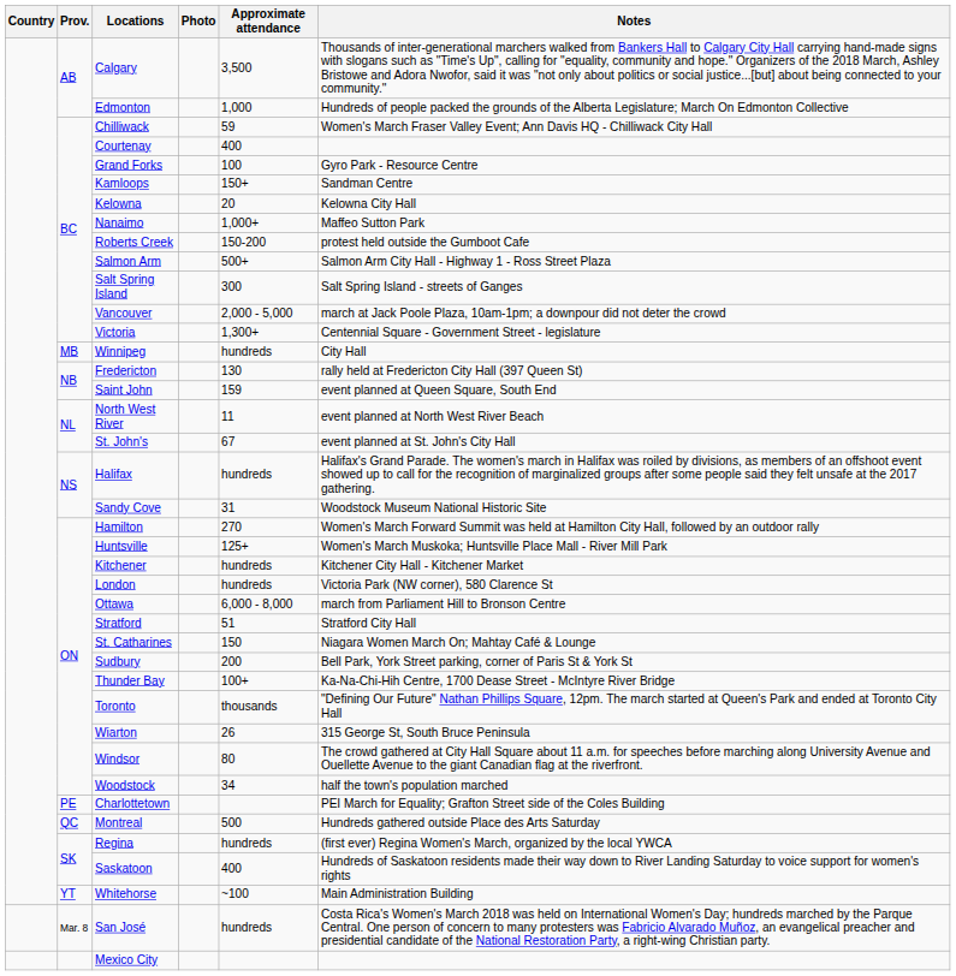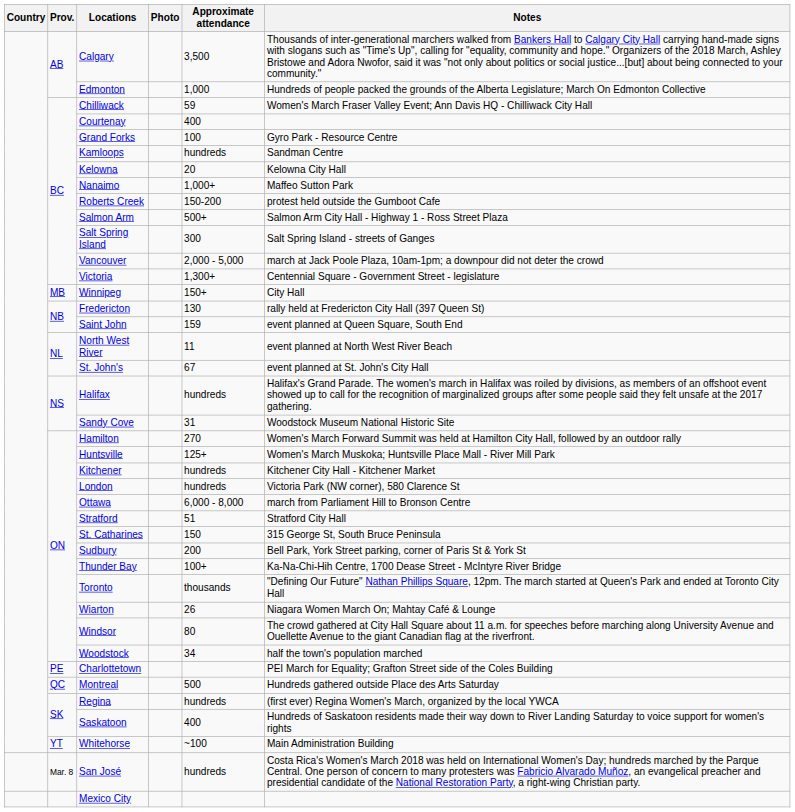 <table class="wikitable sortable">
 <tr>
 <th scope="col">Country</th>
 <th scope="col">Prov.</th>
 <th scope="col">Locations</th>
 <th scope="col" class="unsortable">Photo</th>
 <th scope="col" data-sort-type="number">Approximate attendance</th>
 <th scope="col">Notes</th>
 </tr>
 <tr>
 <td rowspan="38"></td>
 <td rowspan="2"><a href='#'>AB</a></td>
 <td><a href='#'>Calgary</a></td>
 <td></td>
 <td>3,500</td>
 <td>Thousands of inter-generational marchers walked from <a href='#'>Bankers Hall</a> to <a href='#'>Calgary City Hall</a> carrying hand-made signs with slogans such as "Time's Up", calling for "equality, community and hope."  Organizers of the 2018 March, Ashley Bristowe and Adora Nwofor, said it was "not only about politics or social justice...[but] about being connected to your community."</td>
 </tr>
 <tr>
 <td><a href='#'>Edmonton</a></td>
 <td></td>
 <td>1,000</td>
 <td>Hundreds of people packed the grounds of the Alberta Legislature; March On Edmonton Collective</td>
 </tr>
 <tr>
 <td rowspan="11"><a href='#'>BC</a></td>
 <td><a href='#'>Chilliwack</a></td>
 <td></td>
 <td>59</td>
 <td>Women's March Fraser Valley Event; Ann Davis HQ - Chilliwack City Hall</td>
 </tr>
 <tr>
 <td><a href='#'>Courtenay</a></td>
 <td></td>
 <td>400</td>
 <td></td>
 </tr>
 <tr>
 <td><a href='#'>Grand Forks</a></td>
 <td></td>
 <td>100</td>
 <td>Gyro Park - Resource Centre</td>
 </tr>
 <tr>
 <td><a href='#'>Kamloops</a></td>
 <td></td>
-<td data-sort-value="151">150+</td>
+<td data-sort-value="199">hundreds</td>
 <td>Sandman Centre</td>
 </tr>
 <tr>
 <td><a href='#'>Kelowna</a></td>
 <td></td>
 <td>20</td>
 <td>Kelowna City Hall</td>
 </tr>
 <tr>
 <td><a href='#'>Nanaimo</a></td>
 <td></td>
 <td data-sort-value="1,001">1,000+</td>
 <td>Maffeo Sutton Park</td>
 </tr>
 <tr>
 <td><a href='#'>Roberts Creek</a></td>
 <td></td>
 <td data-sort-value="152">150-200</td>
 <td>protest held outside the Gumboot Cafe</td>
 </tr>
 <tr>
 <td><a href='#'>Salmon Arm</a></td>
 <td></td>
 <td data-sort-value="501">500+</td>
 <td>Salmon Arm City Hall - Highway 1 - Ross Street Plaza</td>
 </tr>
 <tr>
 <td><a href='#'>Salt Spring Island</a></td>
 <td></td>
 <td>300</td>
 <td>Salt Spring Island - streets of Ganges</td>
 </tr>
 <tr>
 <td><a href='#'>Vancouver</a></td>
 <td></td>
 <td data-sort-value="2,050">2,000 - 5,000</td>
 <td>march at Jack Poole Plaza, 10am-1pm; a downpour did not deter the crowd</td>
 </tr>
 <tr>
 <td><a href='#'>Victoria</a></td>
 <td></td>
 <td data-sort-value="1,301">1,300+</td>
 <td>Centennial Square - Government Street - legislature</td>
 </tr>
 <tr>
 <td rowspan="1"><a href='#'>MB</a></td>
 <td><a href='#'>Winnipeg</a></td>
 <td></td>
-<td data-sort-value="199">hundreds</td>
+<td data-sort-value="151">150+</td>
 <td>City Hall</td>
 </tr>
 <tr>
 <td rowspan="2"><a href='#'>NB</a></td>
 <td><a href='#'>Fredericton</a></td>
 <td></td>
 <td>130</td>
 <td>rally held at Fredericton City Hall (397 Queen St)</td>
 </tr>
 <tr>
 <td><a href='#'>Saint John</a></td>
 <td></td>
 <td>159</td>
 <td>event planned at Queen Square, South End</td>
 </tr>
 <tr>
 <td rowspan="2"><a href='#'>NL</a></td>
 <td><a href='#'>North West River</a></td>
 <td></td>
 <td>11</td>
 <td>event planned at North West River Beach</td>
 </tr>
 <tr>
 <td><a href='#'>St. John's</a></td>
 <td></td>
 <td>67</td>
 <td>event planned at St. John's City Hall</td>
 </tr>
 <tr>
 <td rowspan="2"><a href='#'>NS</a></td>
 <td><a href='#'>Halifax</a></td>
 <td></td>
 <td data-sort-value="199">hundreds</td>
 <td>Halifax's Grand Parade. The women's march in Halifax was roiled by divisions, as members of an offshoot event showed up to call for the recognition of marginalized groups after some people said they felt unsafe at the 2017 gathering.</td>
 </tr>
 <tr>
 <td><a href='#'>Sandy Cove</a></td>
 <td></td>
 <td>31</td>
 <td>Woodstock Museum National Historic Site</td>
 </tr>
 <tr>
 <td rowspan="13"><a href='#'>ON</a></td>
 <td><a href='#'>Hamilton</a></td>
 <td></td>
 <td>270</td>
 <td>Women's March Forward Summit was held at Hamilton City Hall, followed by an outdoor rally</td>
 </tr>
 <tr>
 <td><a href='#'>Huntsville</a></td>
 <td></td>
 <td data-sort-value="126">125+</td>
 <td>Women's March Muskoka; Huntsville Place Mall - River Mill Park</td>
 </tr>
 <tr>
 <td><a href='#'>Kitchener</a></td>
 <td></td>
 <td data-sort-value="199">hundreds</td>
 <td>Kitchener City Hall - Kitchener Market</td>
 </tr>
 <tr>
 <td><a href='#'>London</a></td>
 <td></td>
 <td data-sort-value="199">hundreds</td>
 <td>Victoria Park (NW corner), 580 Clarence St</td>
 </tr>
 <tr>
 <td><a href='#'>Ottawa</a></td>
 <td></td>
 <td data-sort-value="6,080">6,000 - 8,000</td>
 <td>march from Parliament Hill to Bronson Centre</td>
 </tr>
 <tr>
 <td><a href='#'>Stratford</a></td>
 <td></td>
 <td>51</td>
 <td>Stratford City Hall</td>
 </tr>
 <tr>
 <td><a href='#'>St. Catharines</a></td>
 <td></td>
 <td>150</td>
-<td>Niagara Women March On; Mahtay Café & Lounge</td>
+<td>315 George St, South Bruce Peninsula</td>
 </tr>
 <tr>
 <td><a href='#'>Sudbury</a></td>
 <td></td>
 <td>200</td>
 <td>Bell Park, York Street parking, corner of Paris St & York St</td>
 </tr>
 <tr>
 <td><a href='#'>Thunder Bay</a></td>
 <td></td>
 <td data-sort-value="101">100+</td>
 <td>Ka-Na-Chi-Hih Centre, 1700 Dease Street - McIntyre River Bridge</td>
 </tr>
 <tr>
 <td><a href='#'>Toronto</a></td>
 <td></td>
 <td data-sort-value="1,999">thousands</td>
 <td>"Defining Our Future" <a href='#'>Nathan Phillips Square</a>, 12pm.  The march started at Queen's Park and ended at Toronto City Hall</td>
 </tr>
 <tr>
 <td><a href='#'>Wiarton</a></td>
 <td></td>
 <td>26</td>
-<td>315 George St, South Bruce Peninsula</td>
+<td>Niagara Women March On; Mahtay Café & Lounge</td>
 </tr>
 <tr>
 <td><a href='#'>Windsor</a></td>
 <td></td>
 <td>80</td>
 <td>The crowd gathered at City Hall Square about 11 a.m. for speeches before marching along University Avenue and Ouellette Avenue to the giant Canadian flag at the riverfront.</td>
 </tr>
 <tr>
 <td><a href='#'>Woodstock</a></td>
 <td></td>
 <td>34</td>
 <td>half the town's population marched</td>
 </tr>
 <tr>
 <td rowspan="1"><a href='#'>PE</a></td>
 <td><a href='#'>Charlottetown</a></td>
 <td></td>
 <td></td>
 <td>PEI March for Equality; Grafton Street side of the Coles Building</td>
 </tr>
 <tr>
 <td rowspan="1"><a href='#'>QC</a></td>
 <td><a href='#'>Montreal</a></td>
 <td></td>
 <td>500</td>
 <td>Hundreds gathered outside Place des Arts Saturday</td>
 </tr>
 <tr>
 <td rowspan="2"><a href='#'>SK</a></td>
 <td><a href='#'>Regina</a></td>
 <td></td>
 <td data-sort-value="199">hundreds</td>
 <td>(first ever) Regina Women's March, organized by the local YWCA</td>
 </tr>
 <tr>
 <td><a href='#'>Saskatoon</a></td>
 <td></td>
 <td>400</td>
 <td>Hundreds of Saskatoon residents made their way down to River Landing Saturday to voice support for women's rights</td>
 </tr>
 <tr>
 <td rowspan="1"><a href='#'>YT</a></td>
 <td><a href='#'>Whitehorse</a></td>
 <td></td>
 <td data-sort-value="100">~100</td>
 <td>Main Administration Building</td>
 </tr>
 <tr>
 <td></td>
 <td><small>Mar. 8</small></td>
 <td><a href='#'>San José</a></td>
 <td></td>
 <td data-sort-value="199">hundreds</td>
 <td>Costa Rica's Women's March 2018 was held on International Women's Day; hundreds marched by the Parque Central.  One person of concern to many protesters was <a href='#'>Fabricio Alvarado Muñoz</a>, an evangelical preacher and presidential candidate of the <a href='#'>National Restoration Party</a>, a right-wing Christian party.</td>
 </tr>
 <tr>
 <td rowspan="1"></td>
 <td></td>
 <td><a href='#'>Mexico City</a></td>
 <td></td>
 <td></td>
 <td></td>
 </tr>
 </table>
